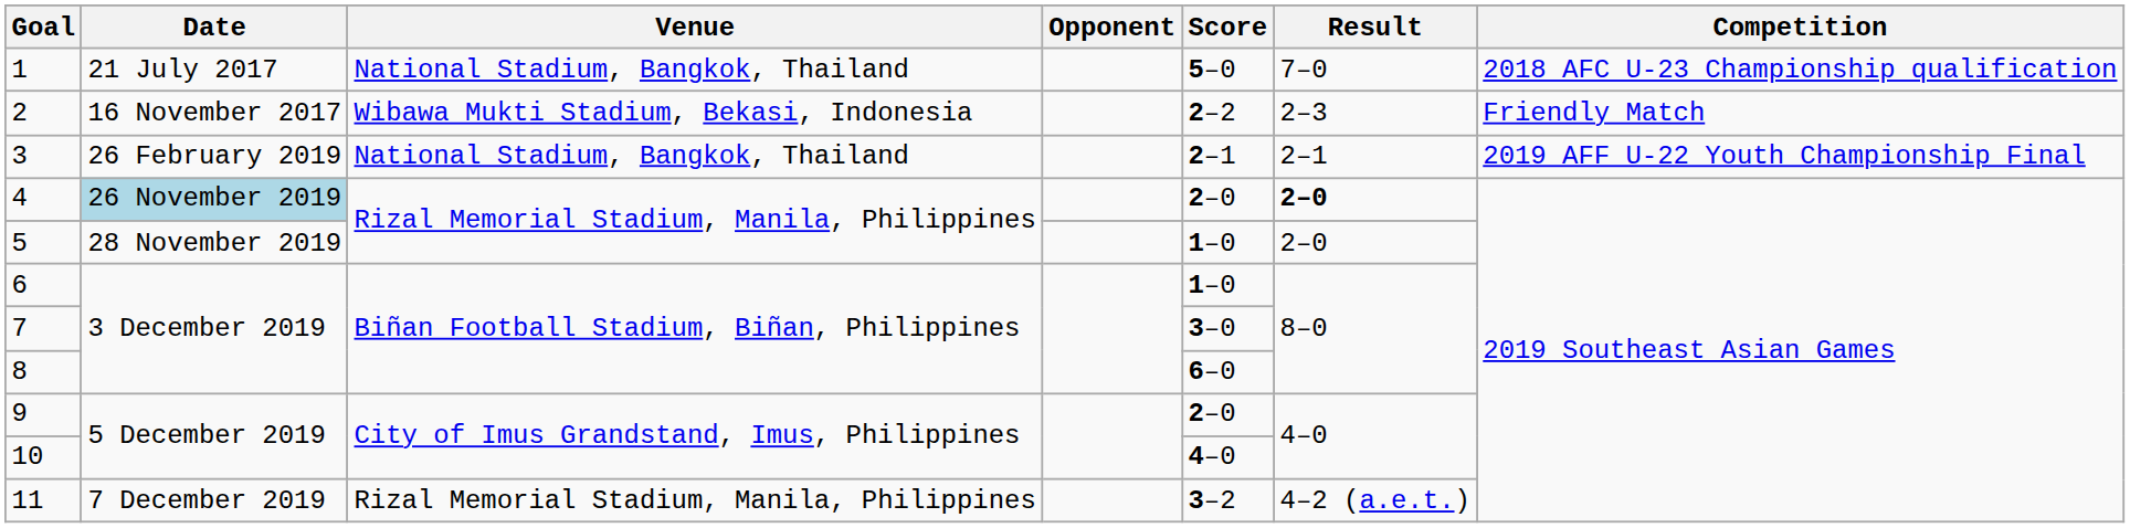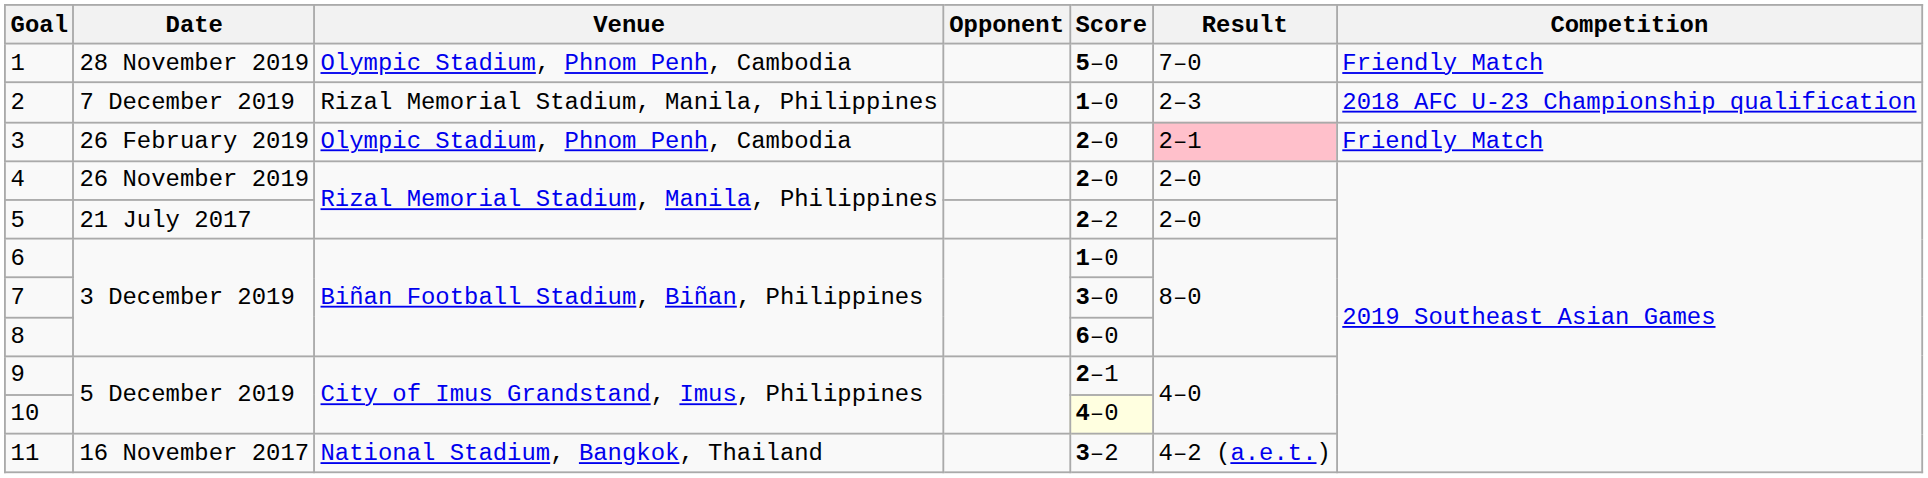 <table class="wikitable">
 <tr>
 <th>Goal</th>
 <th>Date</th>
 <th>Venue</th>
 <th>Opponent</th>
 <th>Score</th>
 <th>Result</th>
 <th>Competition</th>
 </tr>
 <tr>
 <td>1</td>
-<td>21 July 2017</td>
-<td><a href='#'>National Stadium</a>, <a href='#'>Bangkok</a>, Thailand</td>
+<td>28 November 2019</td>
+<td><a href='#'>Olympic Stadium</a>, <a href='#'>Phnom Penh</a>, Cambodia</td>
 <td></td>
 <td><strong>5</strong>–0</td>
 <td>7–0</td>
-<td><a href='#'>2018 AFC U-23 Championship qualification</a></td>
+<td><a href='#'>Friendly Match</a></td>
 </tr>
 <tr>
 <td>2</td>
-<td>16 November 2017</td>
-<td><a href='#'>Wibawa Mukti Stadium</a>, <a href='#'>Bekasi</a>, Indonesia</td>
+<td>7 December 2019</td>
+<td>Rizal Memorial Stadium, Manila, Philippines</td>
 <td></td>
-<td><strong>2</strong>–2</td>
+<td><strong>1</strong>–0</td>
 <td>2–3</td>
-<td><a href='#'>Friendly Match</a></td>
+<td><a href='#'>2018 AFC U-23 Championship qualification</a></td>
 </tr>
 <tr>
 <td>3</td>
 <td>26 February 2019</td>
-<td><a href='#'>National Stadium</a>, <a href='#'>Bangkok</a>, Thailand</td>
+<td><a href='#'>Olympic Stadium</a>, <a href='#'>Phnom Penh</a>, Cambodia</td>
 <td></td>
-<td><strong>2</strong>–1</td>
-<td>2–1</td>
-<td><a href='#'>2019 AFF U-22 Youth Championship Final</a></td>
+<td><strong>2</strong>–0</td>
+<td style="background: pink;">2–1</td>
+<td><a href='#'>Friendly Match</a></td>
 </tr>
 <tr>
 <td>4</td>
-<td style="background: lightblue;">26 November 2019</td>
+<td>26 November 2019</td>
 <td rowspan=2><a href='#'>Rizal Memorial Stadium</a>, <a href='#'>Manila</a>, Philippines</td>
 <td></td>
 <td><strong>2</strong>–0</td>
-<td><strong>2–0</strong></td>
+<td>2–0</td>
 <td rowspan=8><a href='#'>2019 Southeast Asian Games</a></td>
 </tr>
 <tr>
 <td>5</td>
-<td>28 November 2019</td>
+<td>21 July 2017</td>
 <td></td>
-<td><strong>1</strong>–0</td>
+<td><strong>2</strong>–2</td>
 <td>2–0</td>
 </tr>
 <tr>
 <td>6</td>
 <td rowspan=3>3 December 2019</td>
 <td rowspan=3><a href='#'>Biñan Football Stadium</a>, <a href='#'>Biñan</a>, Philippines</td>
 <td rowspan="3"></td>
 <td><strong>1</strong>–0</td>
 <td rowspan=3>8–0</td>
 </tr>
 <tr>
 <td>7</td>
 <td><strong>3</strong>–0</td>
 </tr>
 <tr>
 <td>8</td>
 <td><strong>6</strong>–0</td>
 </tr>
 <tr>
 <td>9</td>
 <td rowspan=2>5 December 2019</td>
 <td rowspan=2><a href='#'>City of Imus Grandstand</a>, <a href='#'>Imus</a>, Philippines</td>
 <td rowspan="2"></td>
-<td><strong>2</strong>–0</td>
+<td><strong>2</strong>–1</td>
 <td rowspan=2>4–0</td>
 </tr>
 <tr>
 <td>10</td>
-<td><strong>4</strong>–0</td>
+<td style="background: lightyellow;"><strong>4</strong>–0</td>
 </tr>
 <tr>
 <td>11</td>
-<td>7 December 2019</td>
-<td>Rizal Memorial Stadium, Manila, Philippines</td>
+<td>16 November 2017</td>
+<td><a href='#'>National Stadium</a>, <a href='#'>Bangkok</a>, Thailand</td>
 <td></td>
 <td><strong>3</strong>–2</td>
 <td>4–2 (<a href='#'>a.e.t.</a>)</td>
 </tr>
 </table>
